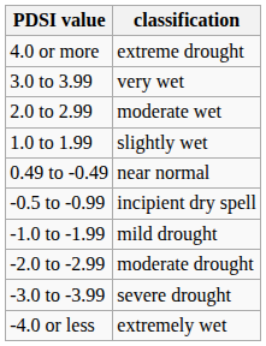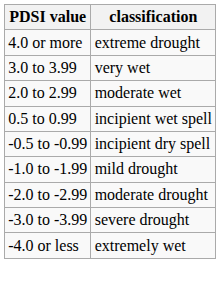 <table class="wikitable">
 <tr>
 <th>PDSI value</th>
 <th>classification</th>
 </tr>
 <tr>
 <td>4.0 or more</td>
 <td>extreme drought</td>
 </tr>
 <tr>
 <td>3.0 to 3.99</td>
 <td>very wet</td>
 </tr>
 <tr>
 <td>2.0 to 2.99</td>
 <td>moderate wet</td>
 </tr>
 <tr>
-<td>1.0 to 1.99</td>
-<td>slightly wet</td>
-</tr>
-<tr>
-<td>0.49 to -0.49</td>
-<td>near normal</td>
+<td>0.5 to 0.99</td>
+<td>incipient wet spell</td>
 </tr>
 <tr>
 <td>-0.5 to -0.99</td>
 <td>incipient dry spell</td>
 </tr>
 <tr>
 <td>-1.0 to -1.99</td>
 <td>mild drought</td>
 </tr>
 <tr>
 <td>-2.0 to -2.99</td>
 <td>moderate drought</td>
 </tr>
 <tr>
 <td>-3.0 to -3.99</td>
 <td>severe drought</td>
 </tr>
 <tr>
 <td>-4.0 or less</td>
 <td>extremely wet</td>
 </tr>
 </table>
